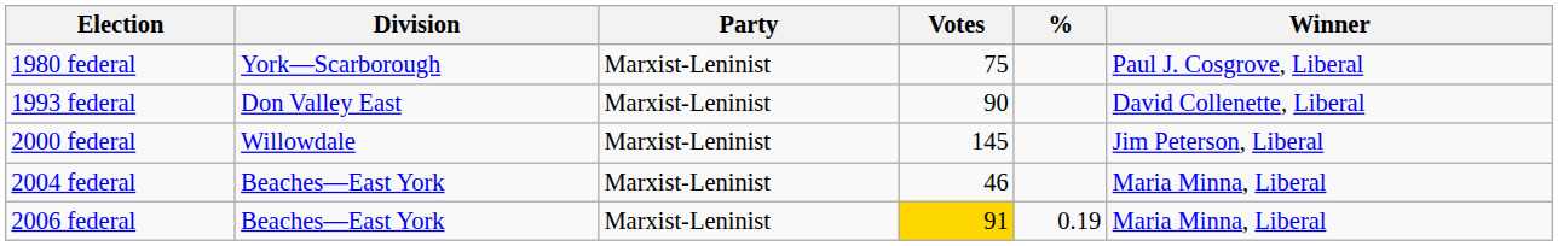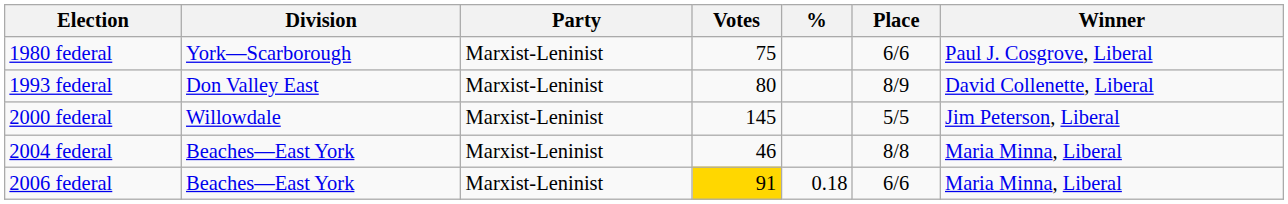 <table class="wikitable" width="1000">
 <tr>
 <th align="left">Election</th>
 <th align="left">Division</th>
 <th align="left">Party</th>
 <th align="right">Votes</th>
 <th align="right">%</th>
+<th align="center">Place</th>
 <th align="center">Winner</th>
 </tr>
 <tr>
 <td align="left"><a href='#'>1980 federal</a></td>
 <td align="left"><a href='#'>York—Scarborough</a></td>
 <td align="left">Marxist-Leninist</td>
 <td align="right">75</td>
 <td align="right"></td>
+<td align="center">6/6</td>
 <td align="left"><a href='#'>Paul J. Cosgrove</a>, <a href='#'>Liberal</a></td>
 </tr>
 <tr>
 <td align="left"><a href='#'>1993 federal</a></td>
 <td align="left"><a href='#'>Don Valley East</a></td>
 <td align="left">Marxist-Leninist</td>
-<td align="right">90</td>
+<td align="right">80</td>
 <td align="right"></td>
+<td align="center">8/9</td>
 <td align="left"><a href='#'>David Collenette</a>, <a href='#'>Liberal</a></td>
 </tr>
 <tr>
 <td align="left"><a href='#'>2000 federal</a></td>
 <td align="left"><a href='#'>Willowdale</a></td>
 <td align="left">Marxist-Leninist</td>
 <td align="right">145</td>
 <td align="right"></td>
+<td align="center">5/5</td>
 <td align="left"><a href='#'>Jim Peterson</a>, <a href='#'>Liberal</a></td>
 </tr>
 <tr>
 <td align="left"><a href='#'>2004 federal</a></td>
 <td align="left"><a href='#'>Beaches—East York</a></td>
 <td align="left">Marxist-Leninist</td>
 <td align="right">46</td>
 <td align="right"></td>
+<td align="center">8/8</td>
 <td align="left"><a href='#'>Maria Minna</a>, <a href='#'>Liberal</a></td>
 </tr>
 <tr>
 <td align="left"><a href='#'>2006 federal</a></td>
 <td align="left"><a href='#'>Beaches—East York</a></td>
 <td align="left">Marxist-Leninist</td>
 <td align="right" style="background: gold;">91</td>
-<td align="right">0.19</td>
+<td align="right">0.18</td>
+<td align="center">6/6</td>
 <td align="left"><a href='#'>Maria Minna</a>, <a href='#'>Liberal</a></td>
 </tr>
 </table>
